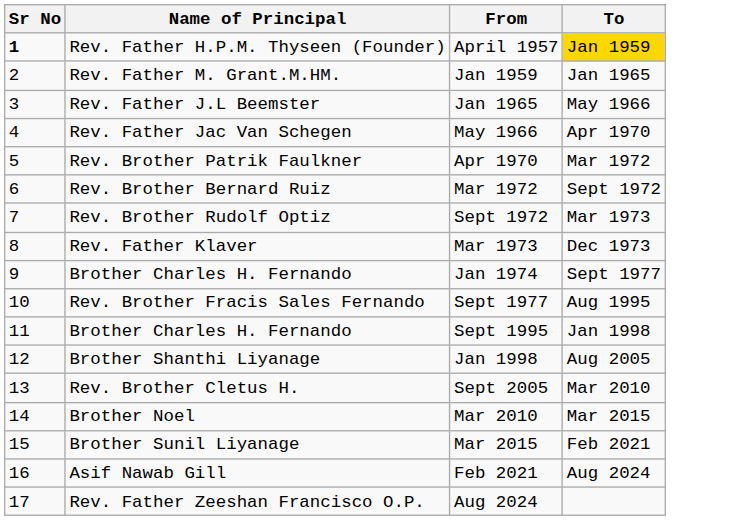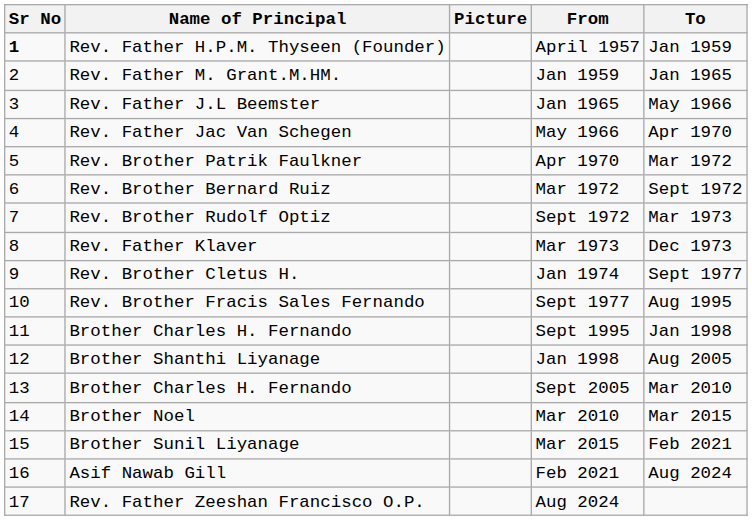 <table class="wikitable">
 <tr>
 <th>Sr No</th>
 <th>Name of Principal</th>
+<th>Picture</th>
 <th>From</th>
 <th>To</th>
 </tr>
 <tr>
 <td><strong>1</strong></td>
 <td>Rev. Father H.P.M. Thyseen (Founder)</td>
+<td></td>
 <td>April 1957</td>
-<td style="background: gold;">Jan 1959</td>
+<td>Jan 1959</td>
 </tr>
 <tr>
 <td>2</td>
 <td>Rev. Father M. Grant.M.HM.</td>
+<td></td>
 <td>Jan 1959</td>
 <td>Jan 1965</td>
 </tr>
 <tr>
 <td>3</td>
 <td>Rev. Father J.L Beemster</td>
+<td></td>
 <td>Jan 1965</td>
 <td>May 1966</td>
 </tr>
 <tr>
 <td>4</td>
 <td>Rev. Father Jac Van Schegen</td>
+<td></td>
 <td>May 1966</td>
 <td>Apr 1970</td>
 </tr>
 <tr>
 <td>5</td>
 <td>Rev. Brother Patrik Faulkner</td>
+<td></td>
 <td>Apr 1970</td>
 <td>Mar 1972</td>
 </tr>
 <tr>
 <td>6</td>
 <td>Rev. Brother Bernard Ruiz</td>
+<td></td>
 <td>Mar 1972</td>
 <td>Sept 1972</td>
 </tr>
 <tr>
 <td>7</td>
 <td>Rev. Brother Rudolf Optiz</td>
+<td></td>
 <td>Sept 1972</td>
 <td>Mar 1973</td>
 </tr>
 <tr>
 <td>8</td>
 <td>Rev. Father Klaver</td>
+<td></td>
 <td>Mar 1973</td>
 <td>Dec 1973</td>
 </tr>
 <tr>
 <td>9</td>
-<td>Brother Charles H. Fernando</td>
+<td>Rev. Brother Cletus H.</td>
+<td></td>
 <td>Jan 1974</td>
 <td>Sept 1977</td>
 </tr>
 <tr>
 <td>10</td>
 <td>Rev. Brother Fracis Sales Fernando</td>
+<td></td>
 <td>Sept 1977</td>
 <td>Aug 1995</td>
 </tr>
 <tr>
 <td>11</td>
 <td>Brother Charles H. Fernando</td>
+<td></td>
 <td>Sept 1995</td>
 <td>Jan 1998</td>
 </tr>
 <tr>
 <td>12</td>
 <td>Brother Shanthi Liyanage</td>
+<td></td>
 <td>Jan 1998</td>
 <td>Aug 2005</td>
 </tr>
 <tr>
 <td>13</td>
-<td>Rev. Brother Cletus H.</td>
+<td>Brother Charles H. Fernando</td>
+<td></td>
 <td>Sept 2005</td>
 <td>Mar 2010</td>
 </tr>
 <tr>
 <td>14</td>
 <td>Brother Noel</td>
+<td></td>
 <td>Mar 2010</td>
 <td>Mar 2015</td>
 </tr>
 <tr>
 <td>15</td>
 <td>Brother Sunil Liyanage</td>
+<td></td>
 <td>Mar 2015</td>
 <td>Feb 2021</td>
 </tr>
 <tr>
 <td>16</td>
 <td>Asif Nawab Gill</td>
+<td></td>
 <td>Feb 2021</td>
 <td>Aug 2024</td>
 </tr>
 <tr>
 <td>17</td>
 <td>Rev. Father Zeeshan Francisco O.P.</td>
+<td></td>
 <td>Aug 2024</td>
 <td></td>
 </tr>
 </table>
